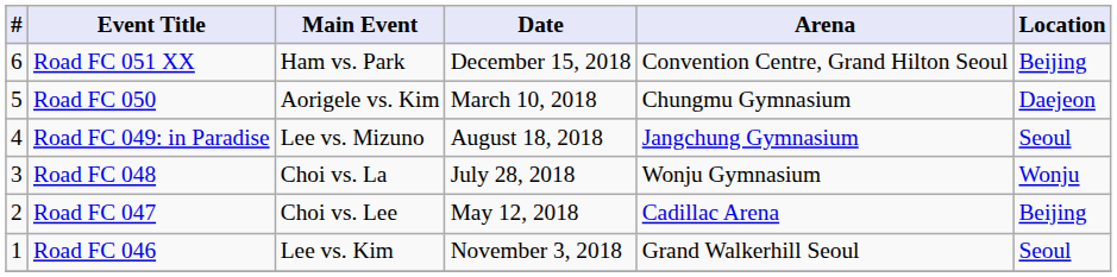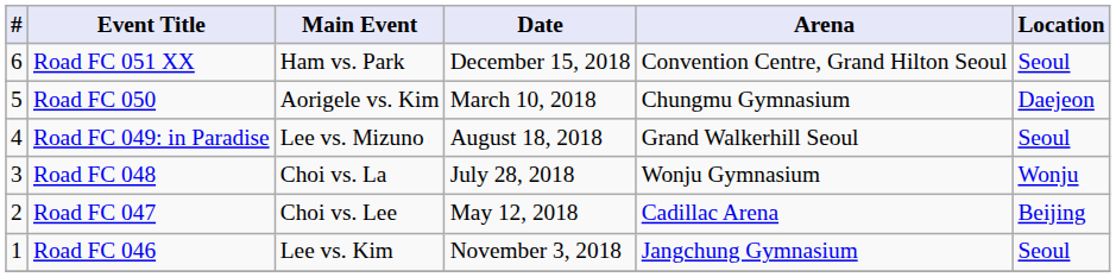 <table class="sortable wikitable succession-box" style="margin:1.0em auto; font-size:80%;">
 <tr>
 <th style="background-color: #E6E8FA; color: #000000; text-align: center;" scope="col">#</th>
 <th style="background-color: #E6E8FA; color: #000000; text-align: center;" scope="col">Event Title</th>
 <th style="background-color: #E6E8FA; color: #000000; text-align: center;" scope="col">Main Event</th>
 <th style="background-color: #E6E8FA; color: #000000; text-align: center;" scope="col">Date</th>
 <th style="background-color: #E6E8FA; color: #000000; text-align: center;" scope="col">Arena</th>
 <th style="background-color: #E6E8FA; color: #000000; text-align: center;" scope="col">Location</th>
 </tr>
 <tr>
 <td align="center">6</td>
 <td><a href='#'>Road FC 051 XX</a></td>
 <td>Ham vs. Park</td>
 <td>December 15, 2018</td>
 <td>Convention Centre, Grand Hilton Seoul</td>
-<td> <a href='#'>Beijing</a></td>
+<td> <a href='#'>Seoul</a></td>
 </tr>
 <tr>
 <td align="center">5</td>
 <td><a href='#'>Road FC 050</a></td>
 <td>Aorigele vs. Kim</td>
 <td>March 10, 2018</td>
 <td>Chungmu Gymnasium</td>
 <td> <a href='#'>Daejeon</a></td>
 </tr>
 <tr>
 <td align="center">4</td>
 <td><a href='#'>Road FC 049: in Paradise</a></td>
 <td>Lee vs. Mizuno</td>
 <td>August 18, 2018</td>
-<td><a href='#'>Jangchung Gymnasium</a></td>
+<td>Grand Walkerhill Seoul</td>
 <td> <a href='#'>Seoul</a></td>
 </tr>
 <tr>
 <td align="center">3</td>
 <td><a href='#'>Road FC 048</a></td>
 <td>Choi vs. La</td>
 <td>July 28, 2018</td>
 <td>Wonju Gymnasium</td>
 <td> <a href='#'>Wonju</a></td>
 </tr>
 <tr>
 <td align="center">2</td>
 <td><a href='#'>Road FC 047</a></td>
 <td>Choi vs. Lee</td>
 <td>May 12, 2018</td>
 <td><a href='#'>Cadillac Arena</a></td>
 <td> <a href='#'>Beijing</a></td>
 </tr>
 <tr>
 <td align="center">1</td>
 <td><a href='#'>Road FC 046</a></td>
 <td>Lee vs. Kim</td>
 <td>November 3, 2018</td>
-<td>Grand Walkerhill Seoul</td>
+<td><a href='#'>Jangchung Gymnasium</a></td>
 <td> <a href='#'>Seoul</a></td>
 </tr>
 <tr>
 </tr>
 </table>
